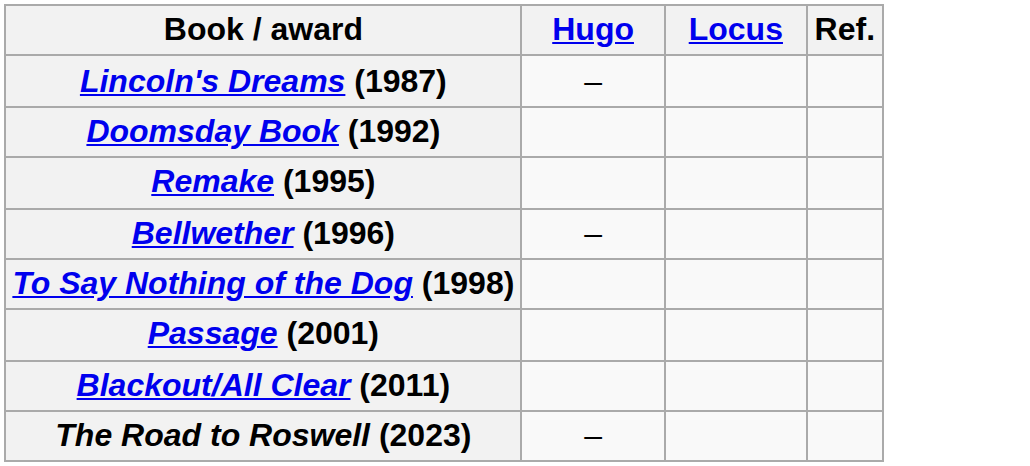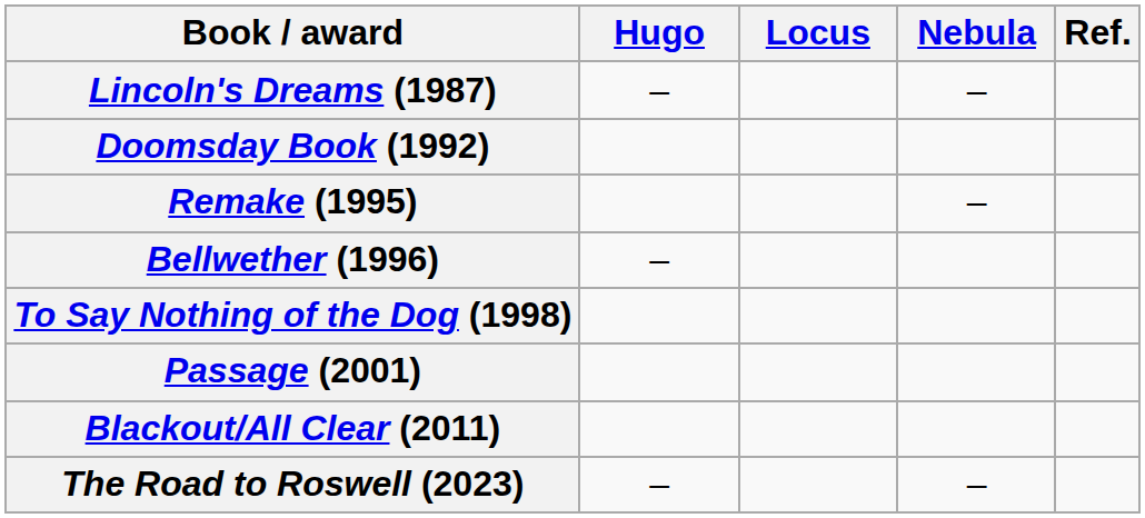 <table class="wikitable plainrowheaders" style="text-align: center; border: none">
 <tr>
 <th>Book / award</th>
 <th style="min-width: 4em"><a href='#'>Hugo</a></th>
 <th style="min-width: 4em"><a href='#'>Locus</a></th>
+<th style="min-width: 4em"><a href='#'>Nebula</a></th>
 <th>Ref.</th>
 </tr>
 <tr>
 <th scope=row><em><a href='#'>Lincoln's Dreams</a></em> (1987)</th>
 <td>–</td>
 <td></td>
+<td>–</td>
 <td></td>
 </tr>
 <tr>
 <th scope=row><em><a href='#'>Doomsday Book</a></em> (1992)</th>
+<td></td>
 <td></td>
 <td></td>
 <td></td>
 </tr>
 <tr>
 <th scope=row><em><a href='#'>Remake</a></em> (1995)</th>
 <td></td>
 <td></td>
+<td>–</td>
 <td></td>
 </tr>
 <tr>
 <th scope=row><em><a href='#'>Bellwether</a></em> (1996)</th>
 <td>–</td>
 <td></td>
 <td></td>
+<td></td>
 </tr>
 <tr>
 <th scope=row><em><a href='#'>To Say Nothing of the Dog</a></em> (1998)</th>
+<td></td>
 <td></td>
 <td></td>
 <td></td>
 </tr>
 <tr>
 <th scope=row><em><a href='#'>Passage</a></em> (2001)</th>
 <td></td>
 <td></td>
 <td></td>
+<td></td>
 </tr>
 <tr>
 <th scope=row><em><a href='#'>Blackout/All Clear</a></em> (2011)</th>
+<td></td>
 <td></td>
 <td></td>
 <td></td>
 </tr>
 <tr>
 <th scope=row><em>The Road to Roswell</em> (2023)</th>
 <td>–</td>
 <td></td>
+<td>–</td>
 <td></td>
 </tr>
 </table>
